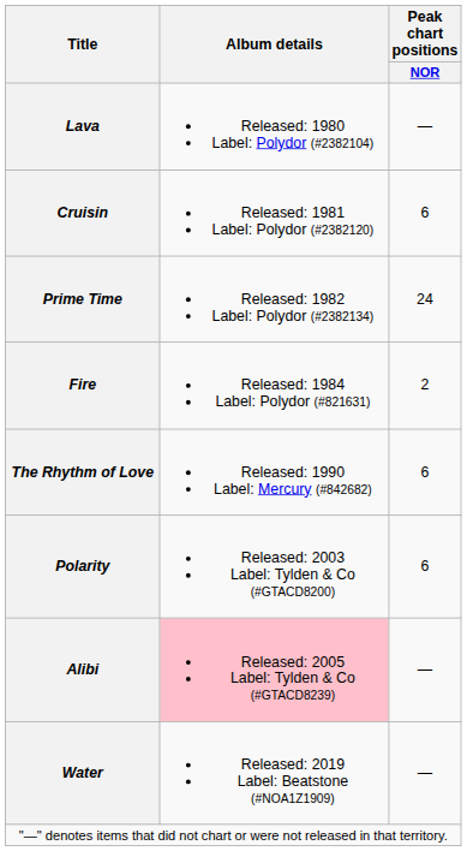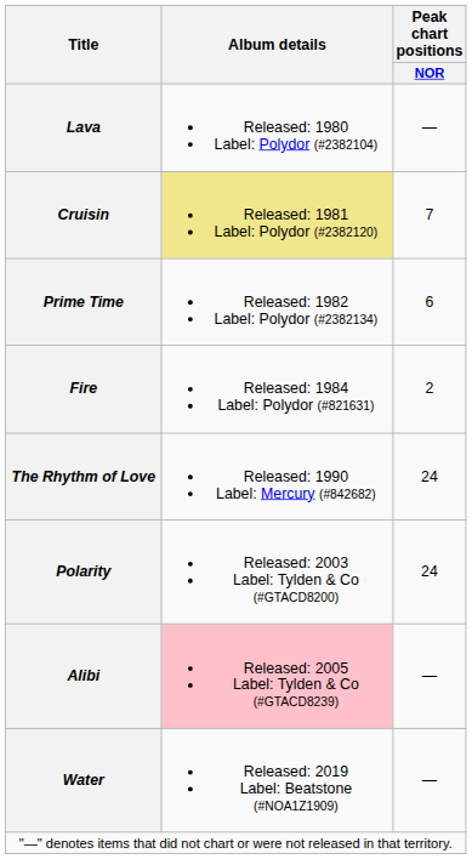 <table class="wikitable plainrowheaders" style="text-align:center;">
 <tr>
 <th scope="col" rowspan="2" style="width:10em;">Title</th>
 <th scope="col" rowspan="2" style="width:15em;">Album details</th>
 <th scope="col" colspan="1">Peak chart positions</th>
 </tr>
 <tr>
 <th style="width:2em;font-size:90%;"><a href='#'>NOR</a><br></th>
 </tr>
 <tr>
 <th scope="row"><em>Lava</em></th>
 <td><br><ul><li>Released: 1980</li><li>Label: <a href='#'>Polydor</a> <small>(#2382104)</small></li></ul></td>
 <td>—</td>
 </tr>
 <tr>
 <th scope="row"><em>Cruisin</em></th>
-<td><br><ul><li>Released: 1981</li><li>Label: Polydor <small>(#2382120)</small></li></ul></td>
-<td>6</td>
+<td style="background: khaki;"><br><ul><li>Released: 1981</li><li>Label: Polydor <small>(#2382120)</small></li></ul></td>
+<td>7</td>
 </tr>
 <tr>
 <th scope="row"><em>Prime Time</em></th>
 <td><br><ul><li>Released: 1982</li><li>Label: Polydor <small>(#2382134)</small></li></ul></td>
-<td>24</td>
+<td>6</td>
 </tr>
 <tr>
 <th scope="row"><em>Fire</em></th>
 <td><br><ul><li>Released: 1984</li><li>Label: Polydor <small>(#821631)</small></li></ul></td>
 <td>2</td>
 </tr>
 <tr>
 <th scope="row"><em>The Rhythm of Love</em></th>
 <td><br><ul><li>Released: 1990</li><li>Label: <a href='#'>Mercury</a> <small>(#842682)</small></li></ul></td>
-<td>6</td>
+<td>24</td>
 </tr>
 <tr>
 <th scope="row"><em>Polarity</em></th>
 <td><br><ul><li>Released: 2003</li><li>Label: Tylden & Co <small>(#GTACD8200)</small></li></ul></td>
-<td>6</td>
+<td>24</td>
 </tr>
 <tr>
 <th scope="row"><em>Alibi</em></th>
 <td style="background: pink;"><br><ul><li>Released: 2005</li><li>Label: Tylden & Co <small>(#GTACD8239)</small></li></ul></td>
 <td>—</td>
 </tr>
 <tr>
 <th scope="row"><em>Water</em></th>
 <td><br><ul><li>Released: 2019</li><li>Label: Beatstone <small>(#NOA1Z1909)</small></li></ul></td>
 <td>—</td>
 </tr>
 <tr>
 <td align="center" colspan="15" style="font-size:90%">"—" denotes items that did not chart or were not released in that territory.</td>
 </tr>
 </table>
